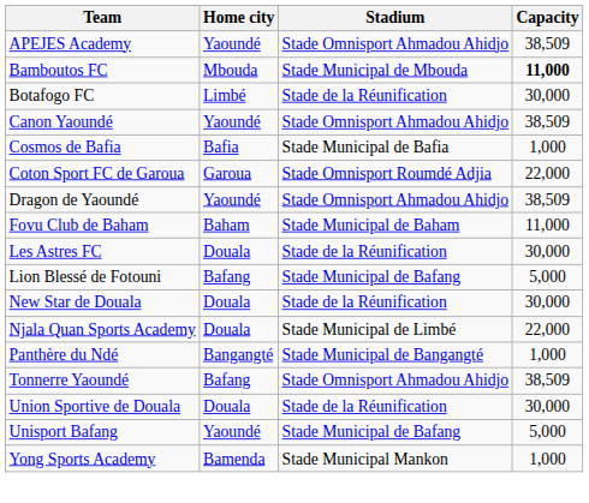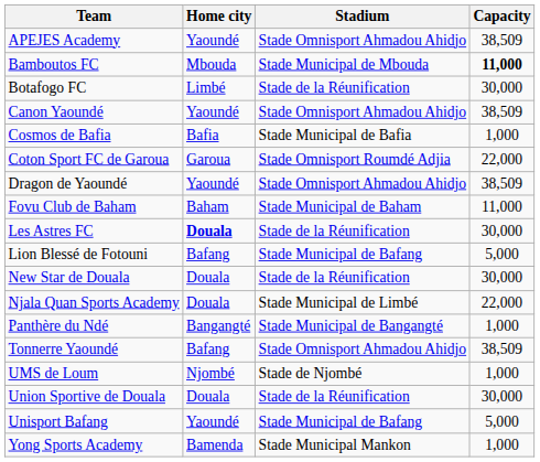 <table class="wikitable sortable">
 <tr>
 <th>Team</th>
 <th>Home city</th>
 <th>Stadium</th>
 <th>Capacity</th>
 </tr>
 <tr>
 <td><a href='#'>APEJES Academy</a></td>
 <td><a href='#'>Yaoundé</a></td>
 <td><a href='#'>Stade Omnisport Ahmadou Ahidjo</a></td>
 <td align="center">38,509</td>
 </tr>
 <tr>
 <td><a href='#'>Bamboutos FC</a></td>
 <td><a href='#'>Mbouda</a></td>
 <td><a href='#'>Stade Municipal de Mbouda</a></td>
 <td align="center"><strong>11,000</strong></td>
 </tr>
 <tr>
 <td>Botafogo FC</td>
 <td><a href='#'>Limbé</a></td>
 <td><a href='#'>Stade de la Réunification</a></td>
 <td align="center">30,000</td>
 </tr>
 <tr>
 <td><a href='#'>Canon Yaoundé</a></td>
 <td><a href='#'>Yaoundé</a></td>
 <td><a href='#'>Stade Omnisport Ahmadou Ahidjo</a></td>
 <td align="center">38,509</td>
 </tr>
 <tr>
 <td><a href='#'>Cosmos de Bafia</a></td>
 <td><a href='#'>Bafia</a></td>
 <td>Stade Municipal de Bafia</td>
 <td align="center">1,000</td>
 </tr>
 <tr>
 <td><a href='#'>Coton Sport FC de Garoua</a></td>
 <td><a href='#'>Garoua</a></td>
 <td><a href='#'>Stade Omnisport Roumdé Adjia</a></td>
 <td align="center">22,000</td>
 </tr>
 <tr>
 <td>Dragon de Yaoundé</td>
 <td><a href='#'>Yaoundé</a></td>
 <td><a href='#'>Stade Omnisport Ahmadou Ahidjo</a></td>
 <td align="center">38,509</td>
 </tr>
 <tr>
 <td><a href='#'>Fovu Club de Baham</a></td>
 <td><a href='#'>Baham</a></td>
 <td><a href='#'>Stade Municipal de Baham</a></td>
 <td align="center">11,000</td>
 </tr>
 <tr>
 <td><a href='#'>Les Astres FC</a></td>
-<td><a href='#'>Douala</a></td>
+<td><strong><a href='#'>Douala</a></strong></td>
 <td><a href='#'>Stade de la Réunification</a></td>
 <td align="center">30,000</td>
 </tr>
 <tr>
 <td>Lion Blessé de Fotouni</td>
 <td><a href='#'>Bafang</a></td>
 <td><a href='#'>Stade Municipal de Bafang</a></td>
 <td align="center">5,000</td>
 </tr>
 <tr>
 <td><a href='#'>New Star de Douala</a></td>
 <td><a href='#'>Douala</a></td>
 <td><a href='#'>Stade de la Réunification</a></td>
 <td align="center">30,000</td>
 </tr>
 <tr>
 <td><a href='#'>Njala Quan Sports Academy</a></td>
 <td><a href='#'>Douala</a></td>
 <td>Stade Municipal de Limbé</td>
 <td align="center">22,000</td>
 </tr>
 <tr>
 <td><a href='#'>Panthère du Ndé</a></td>
 <td><a href='#'>Bangangté</a></td>
 <td><a href='#'>Stade Municipal de Bangangté</a></td>
 <td align="center">1,000</td>
 </tr>
 <tr>
 <td><a href='#'>Tonnerre Yaoundé</a></td>
 <td><a href='#'>Bafang</a></td>
 <td><a href='#'>Stade Omnisport Ahmadou Ahidjo</a></td>
 <td align="center">38,509</td>
 </tr>
 <tr>
+<td><a href='#'>UMS de Loum</a></td>
+<td><a href='#'>Njombé</a></td>
+<td>Stade de Njombé</td>
+<td align="center">1,000</td>
+</tr>
+<tr>
 <td><a href='#'>Union Sportive de Douala</a></td>
 <td><a href='#'>Douala</a></td>
 <td><a href='#'>Stade de la Réunification</a></td>
 <td align="center">30,000</td>
 </tr>
 <tr>
 <td><a href='#'>Unisport Bafang</a></td>
 <td><a href='#'>Yaoundé</a></td>
 <td><a href='#'>Stade Municipal de Bafang</a></td>
 <td align="center">5,000</td>
 </tr>
 <tr>
 <td><a href='#'>Yong Sports Academy</a></td>
 <td><a href='#'>Bamenda</a></td>
 <td>Stade Municipal Mankon</td>
 <td align="center">1,000</td>
 </tr>
 </table>
